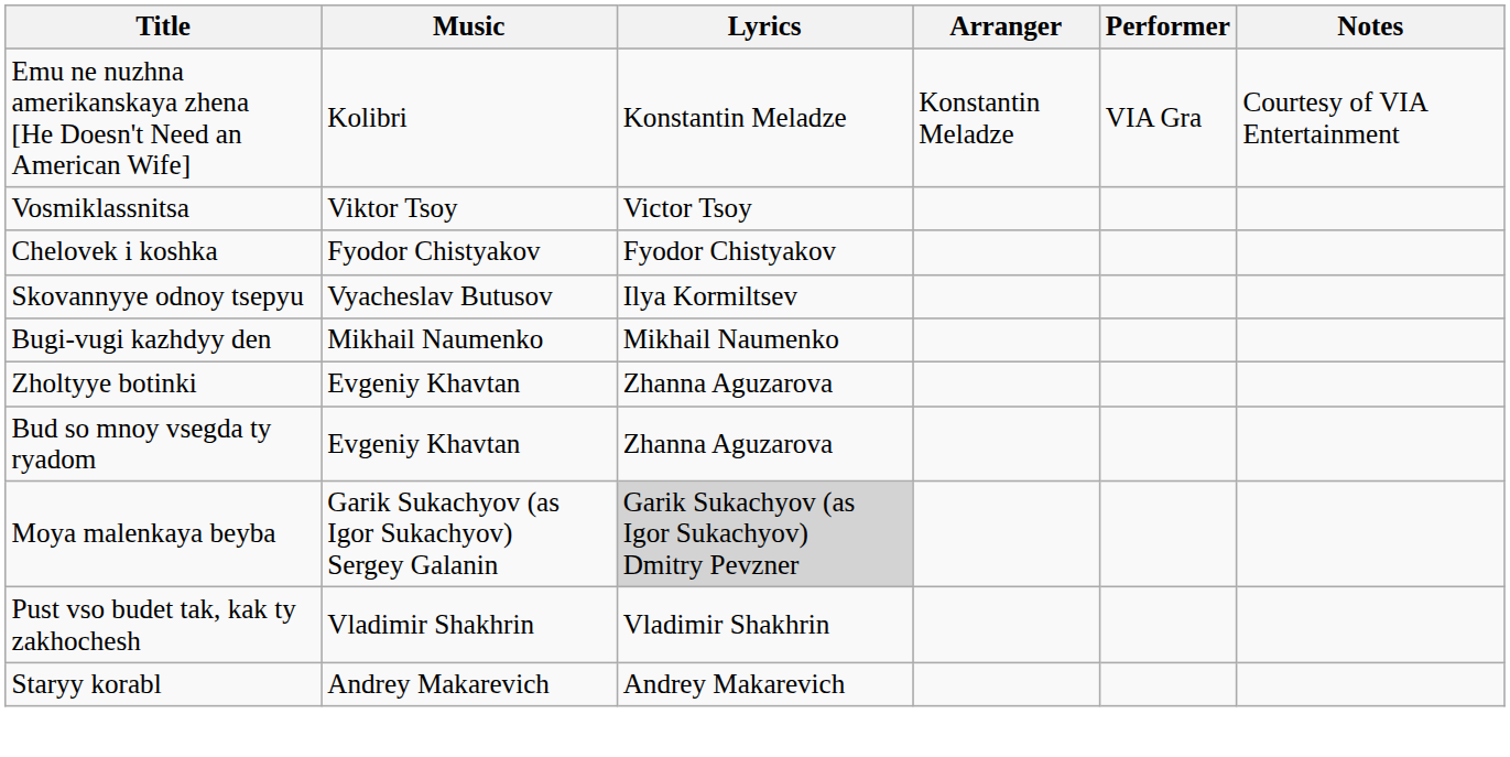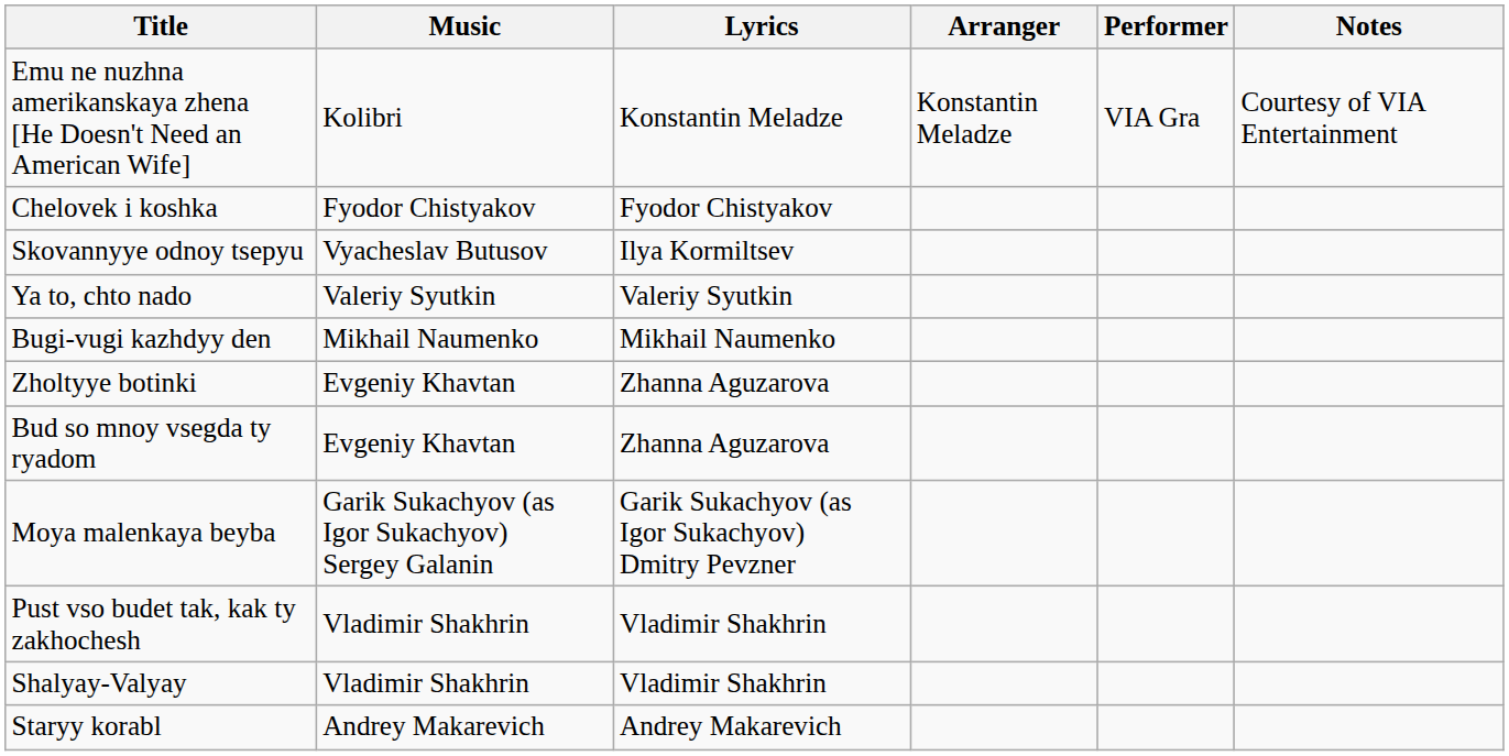 <table class="wikitable">
 <tr>
 <th>Title</th>
 <th>Music</th>
 <th>Lyrics</th>
 <th>Arranger</th>
 <th>Performer</th>
 <th>Notes</th>
 </tr>
 <tr>
 <td>Emu ne nuzhna amerikanskaya zhena <br> [He Doesn't Need an American Wife]</td>
 <td>Kolibri</td>
 <td>Konstantin Meladze</td>
 <td>Konstantin Meladze</td>
 <td>VIA Gra</td>
 <td>Courtesy of VIA Entertainment</td>
 </tr>
 <tr>
-<td>Vosmiklassnitsa</td>
-<td>Viktor Tsoy</td>
-<td>Victor Tsoy</td>
-<td></td>
-<td></td>
-<td></td>
-</tr>
-<tr>
 <td>Chelovek i koshka</td>
 <td>Fyodor Chistyakov</td>
 <td>Fyodor Chistyakov</td>
 <td></td>
 <td></td>
 <td></td>
 </tr>
 <tr>
 <td>Skovannyye odnoy tsepyu</td>
 <td>Vyacheslav Butusov</td>
 <td>Ilya Kormiltsev</td>
+<td></td>
+<td></td>
+<td></td>
+</tr>
+<tr>
+<td>Ya to, chto nado</td>
+<td>Valeriy Syutkin</td>
+<td>Valeriy Syutkin</td>
 <td></td>
 <td></td>
 <td></td>
 </tr>
 <tr>
 <td>Bugi-vugi kazhdyy den</td>
 <td>Mikhail Naumenko</td>
 <td>Mikhail Naumenko</td>
 <td></td>
 <td></td>
 <td></td>
 </tr>
 <tr>
 <td>Zholtyye botinki</td>
 <td>Evgeniy Khavtan</td>
 <td>Zhanna Aguzarova</td>
 <td></td>
 <td></td>
 <td></td>
 </tr>
 <tr>
 <td>Bud so mnoy vsegda ty ryadom</td>
 <td>Evgeniy Khavtan</td>
 <td>Zhanna Aguzarova</td>
 <td></td>
 <td></td>
 <td></td>
 </tr>
 <tr>
 <td>Moya malenkaya beyba</td>
 <td>Garik Sukachyov (as Igor Sukachyov)<br>Sergey Galanin</td>
-<td style="background: lightgrey;">Garik Sukachyov (as Igor Sukachyov)<br>Dmitry Pevzner</td>
+<td>Garik Sukachyov (as Igor Sukachyov)<br>Dmitry Pevzner</td>
 <td></td>
 <td></td>
 <td></td>
 </tr>
 <tr>
 <td>Pust vso budet tak, kak ty zakhochesh</td>
+<td>Vladimir Shakhrin</td>
+<td>Vladimir Shakhrin</td>
+<td></td>
+<td></td>
+<td></td>
+</tr>
+<tr>
+<td>Shalyay-Valyay</td>
 <td>Vladimir Shakhrin</td>
 <td>Vladimir Shakhrin</td>
 <td></td>
 <td></td>
 <td></td>
 </tr>
 <tr>
 <td>Staryy korabl</td>
 <td>Andrey Makarevich</td>
 <td>Andrey Makarevich</td>
 <td></td>
 <td></td>
 <td></td>
 </tr>
 </table>
